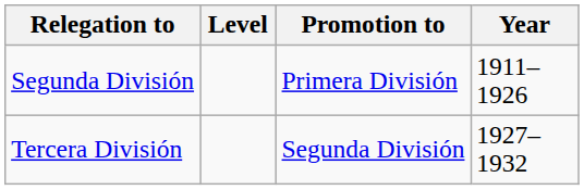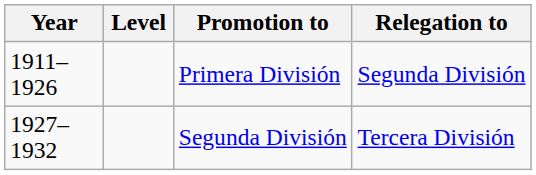 <table class="wikitable sortable">
 <tr>
-<th>Relegation to</th>
+<th width=60px>Year</th>
 <th width=40px>Level</th>
 <th>Promotion to</th>
-<th width=60px>Year</th>
+<th>Relegation to</th>
 </tr>
 <tr>
-<td><a href='#'>Segunda División</a></td>
+<td>1911–1926</td>
 <td></td>
 <td><a href='#'>Primera División</a></td>
-<td>1911–1926</td>
+<td><a href='#'>Segunda División</a></td>
 </tr>
 <tr>
-<td><a href='#'>Tercera División</a></td>
+<td>1927–1932</td>
 <td></td>
 <td><a href='#'>Segunda División</a></td>
-<td>1927–1932</td>
+<td><a href='#'>Tercera División</a></td>
 </tr>
 </table>
